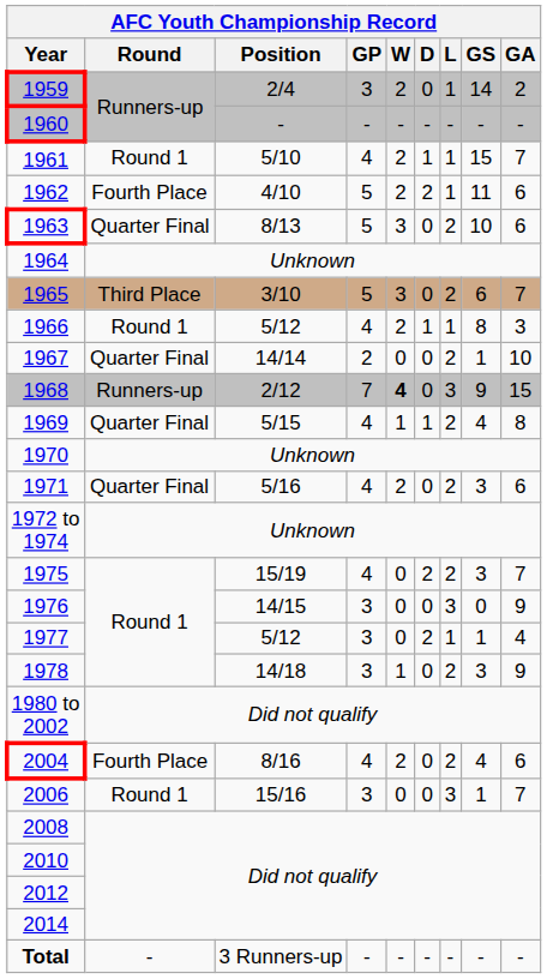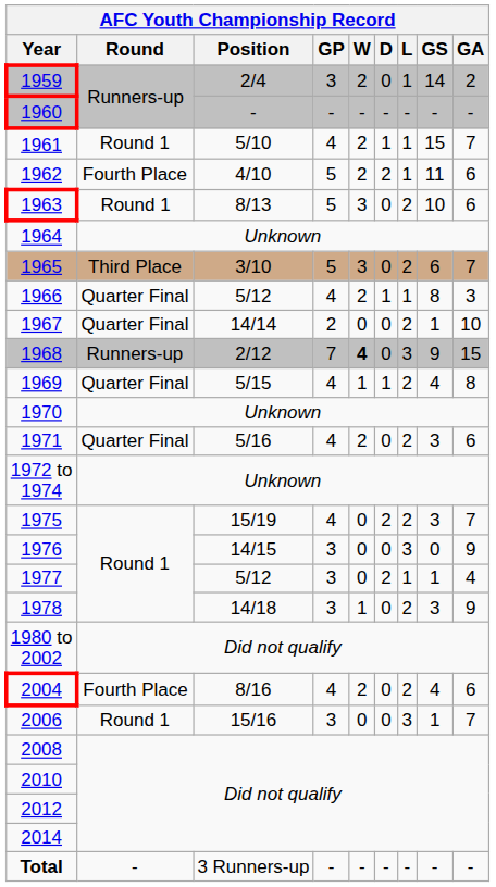 <table class="wikitable" style="text-align: center;font-size:90%;">
 <tr>
 <th colspan=9><a href='#'>AFC Youth Championship Record</a></th>
 </tr>
 <tr>
 <th>Year</th>
 <th>Round</th>
 <th>Position</th>
 <th>GP</th>
 <th>W</th>
 <th>D</th>
 <th>L</th>
 <th>GS</th>
 <th>GA</th>
 </tr>
 <tr bgcolor=silver>
 <td style="border: 3px solid red"> <a href='#'>1959</a></td>
 <td rowspan="2">Runners-up</td>
 <td>2/4</td>
 <td>3</td>
 <td>2</td>
 <td>0</td>
 <td>1</td>
 <td>14</td>
 <td>2</td>
 </tr>
 <tr bgcolor=silver>
 <td style="border: 3px solid red"> <a href='#'>1960</a></td>
 <td>-</td>
 <td>-</td>
 <td>-</td>
 <td>-</td>
 <td>-</td>
 <td>-</td>
 <td>-</td>
 </tr>
 <tr>
 <td> <a href='#'>1961</a></td>
 <td>Round 1</td>
 <td>5/10</td>
 <td>4</td>
 <td>2</td>
 <td>1</td>
 <td>1</td>
 <td>15</td>
 <td>7</td>
 </tr>
 <tr>
 <td> <a href='#'>1962</a></td>
 <td>Fourth Place</td>
 <td>4/10</td>
 <td>5</td>
 <td>2</td>
 <td>2</td>
 <td>1</td>
 <td>11</td>
 <td>6</td>
 </tr>
 <tr>
 <td style="border: 3px solid red"> <a href='#'>1963</a></td>
-<td>Quarter Final</td>
+<td>Round 1</td>
 <td>8/13</td>
 <td>5</td>
 <td>3</td>
 <td>0</td>
 <td>2</td>
 <td>10</td>
 <td>6</td>
 </tr>
 <tr>
 <td> <a href='#'>1964</a></td>
 <td colspan="8"><em>Unknown</em></td>
 </tr>
 <tr bgcolor=#CFAA88>
 <td> <a href='#'>1965</a></td>
 <td>Third Place</td>
 <td>3/10</td>
 <td>5</td>
 <td>3</td>
 <td>0</td>
 <td>2</td>
 <td>6</td>
 <td>7</td>
 </tr>
 <tr>
 <td> <a href='#'>1966</a></td>
-<td>Round 1</td>
+<td>Quarter Final</td>
 <td>5/12</td>
 <td>4</td>
 <td>2</td>
 <td>1</td>
 <td>1</td>
 <td>8</td>
 <td>3</td>
 </tr>
 <tr>
 <td> <a href='#'>1967</a></td>
 <td>Quarter Final</td>
 <td>14/14</td>
 <td>2</td>
 <td>0</td>
 <td>0</td>
 <td>2</td>
 <td>1</td>
 <td>10</td>
 </tr>
 <tr bgcolor=silver>
 <td> <a href='#'>1968</a></td>
 <td>Runners-up</td>
 <td>2/12</td>
 <td>7</td>
 <td><strong>4</strong></td>
 <td>0</td>
 <td>3</td>
 <td>9</td>
 <td>15</td>
 </tr>
 <tr>
 <td> <a href='#'>1969</a></td>
 <td>Quarter Final</td>
 <td>5/15</td>
 <td>4</td>
 <td>1</td>
 <td>1</td>
 <td>2</td>
 <td>4</td>
 <td>8</td>
 </tr>
 <tr>
 <td> <a href='#'>1970</a></td>
 <td colspan="8"><em>Unknown</em></td>
 </tr>
 <tr>
 <td> <a href='#'>1971</a></td>
 <td>Quarter Final</td>
 <td>5/16</td>
 <td>4</td>
 <td>2</td>
 <td>0</td>
 <td>2</td>
 <td>3</td>
 <td>6</td>
 </tr>
 <tr>
 <td> <a href='#'>1972</a> to <br> <a href='#'>1974</a></td>
 <td colspan="8"><em>Unknown</em></td>
 </tr>
 <tr>
 <td> <a href='#'>1975</a></td>
 <td rowspan="4">Round 1</td>
 <td>15/19</td>
 <td>4</td>
 <td>0</td>
 <td>2</td>
 <td>2</td>
 <td>3</td>
 <td>7</td>
 </tr>
 <tr>
 <td> <a href='#'>1976</a></td>
 <td>14/15</td>
 <td>3</td>
 <td>0</td>
 <td>0</td>
 <td>3</td>
 <td>0</td>
 <td>9</td>
 </tr>
 <tr>
 <td> <a href='#'>1977</a></td>
 <td>5/12</td>
 <td>3</td>
 <td>0</td>
 <td>2</td>
 <td>1</td>
 <td>1</td>
 <td>4</td>
 </tr>
 <tr>
 <td> <a href='#'>1978</a></td>
 <td>14/18</td>
 <td>3</td>
 <td>1</td>
 <td>0</td>
 <td>2</td>
 <td>3</td>
 <td>9</td>
 </tr>
 <tr>
 <td> <a href='#'>1980</a> to <br> <a href='#'>2002</a></td>
 <td colspan="8"><em>Did not qualify</em></td>
 </tr>
 <tr>
 <td style="border: 3px solid red"> <a href='#'>2004</a></td>
 <td>Fourth Place</td>
 <td>8/16</td>
 <td>4</td>
 <td>2</td>
 <td>0</td>
 <td>2</td>
 <td>4</td>
 <td>6</td>
 </tr>
 <tr>
 <td> <a href='#'>2006</a></td>
 <td>Round 1</td>
 <td>15/16</td>
 <td>3</td>
 <td>0</td>
 <td>0</td>
 <td>3</td>
 <td>1</td>
 <td>7</td>
 </tr>
 <tr>
 <td> <a href='#'>2008</a></td>
 <td rowspan="4" colspan="8"><em>Did not qualify</em></td>
 </tr>
 <tr>
 <td> <a href='#'>2010</a></td>
 </tr>
 <tr>
 <td> <a href='#'>2012</a></td>
 </tr>
 <tr>
 <td> <a href='#'>2014</a></td>
 </tr>
 <tr>
 <td><strong>Total</strong></td>
 <td>-</td>
 <td>3 Runners-up</td>
 <td>-</td>
 <td>-</td>
 <td>-</td>
 <td>-</td>
 <td>-</td>
 <td>-</td>
 </tr>
 </table>
